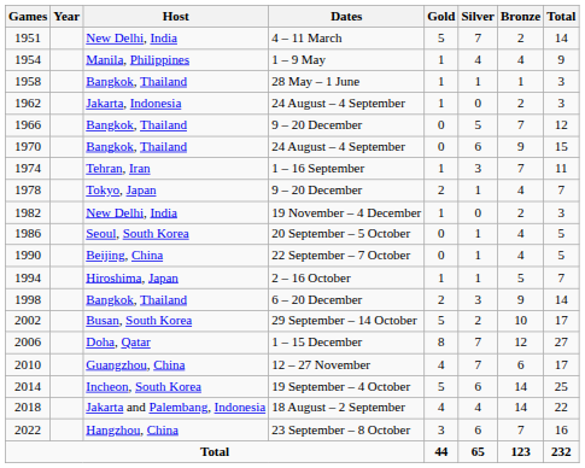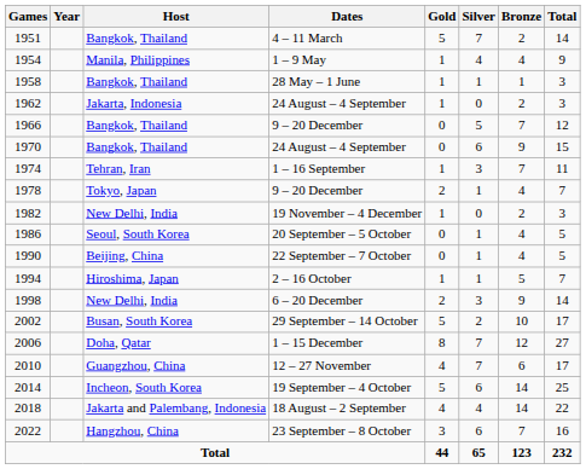 <table class="wikitable" style="text-align:center; font-size:90%;">
 <tr>
 <th>Games</th>
 <th>Year</th>
 <th>Host</th>
 <th>Dates</th>
 <th bgcolor="gold"><strong> Gold </strong></th>
 <th bgcolor="silver"><strong>Silver</strong></th>
 <th bgcolor="CC9966"><strong>Bronze</strong></th>
 <th><strong>Total </strong></th>
 </tr>
 <tr>
 <td>1951</td>
 <td></td>
-<td align=left> <a href='#'>New Delhi</a>, <a href='#'>India</a></td>
+<td align=left> <a href='#'>Bangkok</a>, <a href='#'>Thailand</a></td>
 <td align=left>4 – 11 March</td>
 <td>5</td>
 <td>7</td>
 <td>2</td>
 <td>14</td>
 </tr>
 <tr>
 <td>1954</td>
 <td></td>
 <td align=left> <a href='#'>Manila</a>, <a href='#'>Philippines</a></td>
 <td align=left>1 – 9 May</td>
 <td>1</td>
 <td>4</td>
 <td>4</td>
 <td>9</td>
 </tr>
 <tr>
 <td>1958</td>
 <td></td>
 <td align=left> <a href='#'>Bangkok</a>, <a href='#'>Thailand</a></td>
 <td align=left>28 May – 1 June</td>
 <td>1</td>
 <td>1</td>
 <td>1</td>
 <td>3</td>
 </tr>
 <tr>
 <td>1962</td>
 <td></td>
 <td align=left> <a href='#'>Jakarta</a>, <a href='#'>Indonesia</a></td>
 <td align=left>24 August – 4 September</td>
 <td>1</td>
 <td>0</td>
 <td>2</td>
 <td>3</td>
 </tr>
 <tr>
 <td>1966</td>
 <td></td>
 <td align=left> <a href='#'>Bangkok</a>, <a href='#'>Thailand</a></td>
 <td align=left>9 – 20 December</td>
 <td>0</td>
 <td>5</td>
 <td>7</td>
 <td>12</td>
 </tr>
 <tr>
 <td>1970</td>
 <td></td>
 <td align=left> <a href='#'>Bangkok</a>, <a href='#'>Thailand</a></td>
 <td align=left>24 August – 4 September</td>
 <td>0</td>
 <td>6</td>
 <td>9</td>
 <td>15</td>
 </tr>
 <tr>
 <td>1974</td>
 <td></td>
 <td align=left> <a href='#'>Tehran</a>, <a href='#'>Iran</a></td>
 <td align=left>1 – 16 September</td>
 <td>1</td>
 <td>3</td>
 <td>7</td>
 <td>11</td>
 </tr>
 <tr>
 <td>1978</td>
 <td></td>
 <td align=left> <a href='#'>Tokyo</a>, <a href='#'>Japan</a></td>
 <td align=left>9 – 20 December</td>
 <td>2</td>
 <td>1</td>
 <td>4</td>
 <td>7</td>
 </tr>
 <tr>
 <td>1982</td>
 <td></td>
 <td align=left> <a href='#'>New Delhi</a>, <a href='#'>India</a></td>
 <td align=left>19 November – 4 December</td>
 <td>1</td>
 <td>0</td>
 <td>2</td>
 <td>3</td>
 </tr>
 <tr>
 <td>1986</td>
 <td></td>
 <td align=left> <a href='#'>Seoul</a>, <a href='#'>South Korea</a></td>
 <td align=left>20 September – 5 October</td>
 <td>0</td>
 <td>1</td>
 <td>4</td>
 <td>5</td>
 </tr>
 <tr>
 <td>1990</td>
 <td></td>
 <td align=left> <a href='#'>Beijing</a>, <a href='#'>China</a></td>
 <td align=left>22 September – 7 October</td>
 <td>0</td>
 <td>1</td>
 <td>4</td>
 <td>5</td>
 </tr>
 <tr>
 <td>1994</td>
 <td></td>
 <td align=left> <a href='#'>Hiroshima</a>, <a href='#'>Japan</a></td>
 <td align=left>2 – 16 October</td>
 <td>1</td>
 <td>1</td>
 <td>5</td>
 <td>7</td>
 </tr>
 <tr>
 <td>1998</td>
 <td></td>
-<td align=left> <a href='#'>Bangkok</a>, <a href='#'>Thailand</a></td>
+<td align=left> <a href='#'>New Delhi</a>, <a href='#'>India</a></td>
 <td align=left>6 – 20 December</td>
 <td>2</td>
 <td>3</td>
 <td>9</td>
 <td>14</td>
 </tr>
 <tr>
 <td>2002</td>
 <td></td>
 <td align=left> <a href='#'>Busan</a>, <a href='#'>South Korea</a></td>
 <td align=left>29 September – 14 October</td>
 <td>5</td>
 <td>2</td>
 <td>10</td>
 <td>17</td>
 </tr>
 <tr>
 <td>2006</td>
 <td></td>
 <td align=left> <a href='#'>Doha</a>, <a href='#'>Qatar</a></td>
 <td align=left>1 – 15 December</td>
 <td>8</td>
 <td>7</td>
 <td>12</td>
 <td>27</td>
 </tr>
 <tr>
 <td>2010</td>
 <td></td>
 <td align=left> <a href='#'>Guangzhou</a>, <a href='#'>China</a></td>
 <td align=left>12 – 27 November</td>
 <td>4</td>
 <td>7</td>
 <td>6</td>
 <td>17</td>
 </tr>
 <tr>
 <td>2014</td>
 <td></td>
 <td align=left> <a href='#'>Incheon</a>, <a href='#'>South Korea</a></td>
 <td align=left>19 September – 4 October</td>
 <td>5</td>
 <td>6</td>
 <td>14</td>
 <td>25</td>
 </tr>
 <tr>
 <td>2018</td>
 <td></td>
 <td align=left> <a href='#'>Jakarta</a> and <a href='#'>Palembang</a>, <a href='#'>Indonesia</a></td>
 <td align=left>18 August – 2 September</td>
 <td>4</td>
 <td>4</td>
 <td>14</td>
 <td>22</td>
 </tr>
 <tr>
 <td>2022</td>
 <td></td>
 <td align=left> <a href='#'>Hangzhou</a>, <a href='#'>China</a></td>
 <td align=left>23 September – 8 October</td>
 <td>3</td>
 <td>6</td>
 <td>7</td>
 <td>16</td>
 </tr>
 <tr>
 <td colspan=4><strong>Total</strong></td>
 <td><strong>44</strong></td>
 <td><strong>65</strong></td>
 <td><strong>123</strong></td>
 <td><strong>232</strong></td>
 </tr>
 </table>
